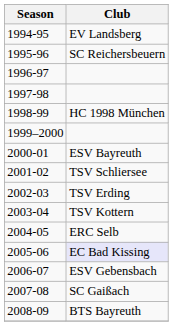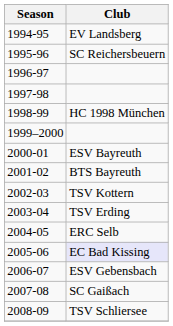 <table class="wikitable">
 <tr>
 <th>Season</th>
 <th>Club</th>
 </tr>
 <tr>
 <td>1994-95</td>
 <td>EV Landsberg</td>
 </tr>
 <tr>
 <td>1995-96</td>
 <td>SC Reichersbeuern</td>
 </tr>
 <tr>
 <td>1996-97</td>
 <td></td>
 </tr>
 <tr>
 <td>1997-98</td>
 <td></td>
 </tr>
 <tr>
 <td>1998-99</td>
 <td>HC 1998 München</td>
 </tr>
 <tr>
 <td>1999–2000</td>
 <td></td>
 </tr>
 <tr>
 <td>2000-01</td>
 <td>ESV Bayreuth</td>
 </tr>
 <tr>
 <td>2001-02</td>
-<td>TSV Schliersee</td>
+<td>BTS Bayreuth</td>
 </tr>
 <tr>
 <td>2002-03</td>
-<td>TSV Erding</td>
+<td>TSV Kottern</td>
 </tr>
 <tr>
 <td>2003-04</td>
-<td>TSV Kottern</td>
+<td>TSV Erding</td>
 </tr>
 <tr>
 <td>2004-05</td>
 <td>ERC Selb</td>
 </tr>
 <tr>
 <td>2005-06</td>
 <td style="background: lavender;">EC Bad Kissing</td>
 </tr>
 <tr>
 <td>2006-07</td>
 <td>ESV Gebensbach</td>
 </tr>
 <tr>
 <td>2007-08</td>
 <td>SC Gaißach</td>
 </tr>
 <tr>
 <td>2008-09</td>
-<td>BTS Bayreuth</td>
+<td>TSV Schliersee</td>
 </tr>
 <tr>
 </tr>
 </table>
